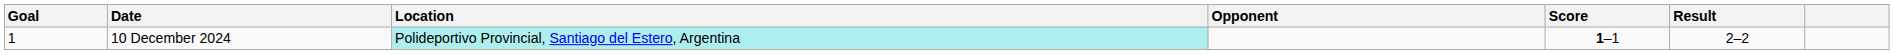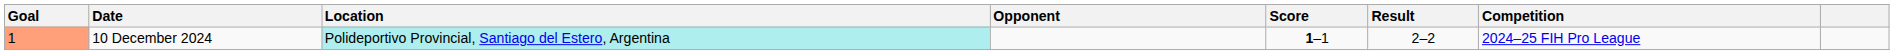 <table class="wikitable sortable" style="font-size:90%" width=97%>
 <tr>
 <th style="width: 25px; text-align: left">Goal</th>
 <th style="width: 100px; text-align: left">Date</th>
 <th style="width: 300px; text-align: left">Location</th>
 <th style="width: 120px; text-align: left">Opponent</th>
 <th style="width: 30px; text-align: left">Score</th>
 <th style="width: 30px; text-align: left">Result</th>
+<th style="width: 150px; text-align: left">Competition</th>
 <th style="width: 25px; text-align: left"></th>
 </tr>
 <tr>
-<td>1</td>
+<td style="background: lightsalmon;">1</td>
 <td>10 December 2024</td>
 <td style="background: paleturquoise;">Polideportivo Provincial, <a href='#'>Santiago del Estero</a>, Argentina</td>
 <td></td>
 <td align="center"><strong>1</strong>–1</td>
 <td align="center">2–2</td>
+<td><a href='#'>2024–25 FIH Pro League</a></td>
 <td></td>
 </tr>
 </table>
